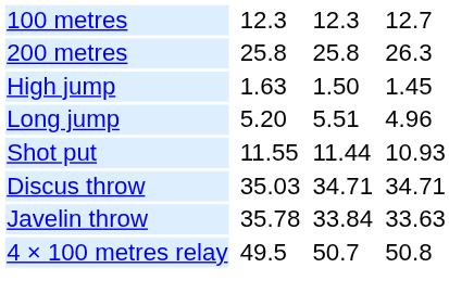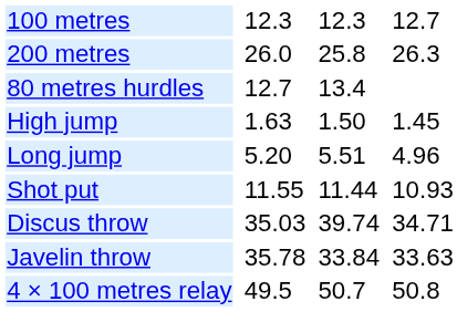 <table>
 <tr>
 <td bgcolor = DDEEFF><a href='#'>100 metres</a></td>
 <td></td>
 <td>12.3</td>
 <td></td>
 <td>12.3</td>
 <td></td>
 <td>12.7</td>
 </tr>
 <tr>
 <td bgcolor = DDEEFF><a href='#'>200 metres</a></td>
 <td></td>
-<td>25.8</td>
+<td>26.0</td>
 <td></td>
 <td>25.8</td>
 <td></td>
 <td>26.3</td>
+</tr>
+<tr>
+<td bgcolor = DDEEFF><a href='#'>80 metres hurdles</a></td>
+<td></td>
+<td>12.7</td>
+<td></td>
+<td>13.4</td>
+<td></td>
+<td></td>
 </tr>
 <tr>
 <td bgcolor = DDEEFF><a href='#'>High jump</a></td>
 <td></td>
 <td>1.63</td>
 <td></td>
 <td>1.50</td>
 <td></td>
 <td>1.45</td>
 </tr>
 <tr>
 <td bgcolor = DDEEFF><a href='#'>Long jump</a></td>
 <td></td>
 <td>5.20</td>
 <td></td>
 <td>5.51</td>
 <td></td>
 <td>4.96</td>
 </tr>
 <tr>
 <td bgcolor = DDEEFF><a href='#'>Shot put</a></td>
 <td></td>
 <td>11.55</td>
 <td></td>
 <td>11.44</td>
 <td></td>
 <td>10.93</td>
 </tr>
 <tr>
 <td bgcolor = DDEEFF><a href='#'>Discus throw</a></td>
 <td></td>
 <td>35.03</td>
 <td></td>
-<td>34.71</td>
+<td>39.74</td>
 <td></td>
 <td>34.71</td>
 </tr>
 <tr>
 <td bgcolor = DDEEFF><a href='#'>Javelin throw</a></td>
 <td></td>
 <td>35.78</td>
 <td></td>
 <td>33.84</td>
 <td></td>
 <td>33.63</td>
 </tr>
 <tr>
 <td bgcolor = DDEEFF><a href='#'>4 × 100 metres relay</a></td>
 <td></td>
 <td>49.5</td>
 <td></td>
 <td>50.7</td>
 <td></td>
 <td>50.8</td>
 </tr>
 </table>
